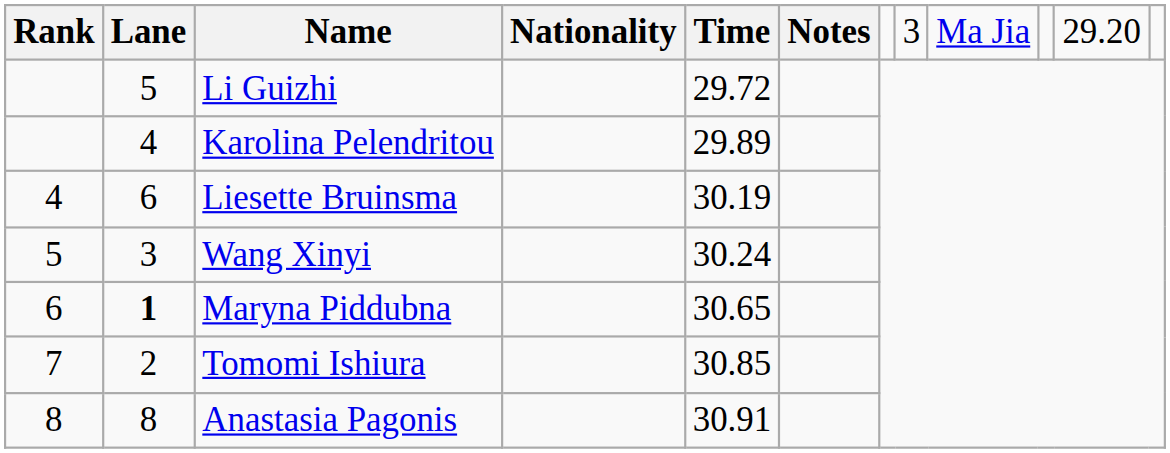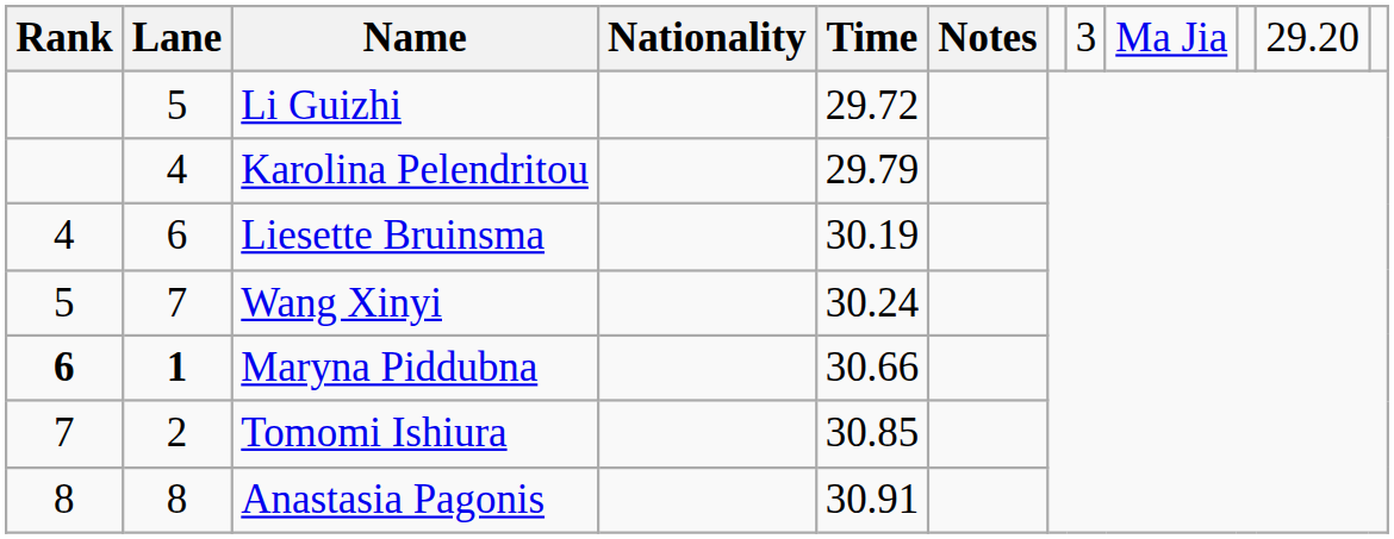 <table class="wikitable sortable" style="text-align:center">
 <tr>
 <th>Rank</th>
 <th>Lane</th>
 <th>Name</th>
 <th>Nationality</th>
 <th>Time</th>
 <th>Notes</th>
 <td></td>
 <td>3</td>
 <td align=left><a href='#'>Ma Jia</a></td>
 <td align=left></td>
 <td>29.20</td>
 <td><strong></strong></td>
 </tr>
 <tr>
 <td></td>
 <td>5</td>
 <td align=left><a href='#'>Li Guizhi</a></td>
 <td align=left></td>
 <td>29.72</td>
 <td></td>
 </tr>
 <tr>
 <td></td>
 <td>4</td>
 <td align=left><a href='#'>Karolina Pelendritou</a></td>
 <td align=left></td>
-<td>29.89</td>
+<td>29.79</td>
 <td><strong></strong></td>
 </tr>
 <tr>
 <td>4</td>
 <td>6</td>
 <td align=left><a href='#'>Liesette Bruinsma</a></td>
 <td align=left></td>
 <td>30.19</td>
 <td></td>
 </tr>
 <tr>
 <td>5</td>
-<td>3</td>
+<td>7</td>
 <td align=left><a href='#'>Wang Xinyi</a></td>
 <td align=left></td>
 <td>30.24</td>
 <td></td>
 </tr>
 <tr>
-<td>6</td>
+<td><strong>6</strong></td>
 <td><strong>1</strong></td>
 <td align=left><a href='#'>Maryna Piddubna</a></td>
 <td align=left></td>
-<td>30.65</td>
+<td>30.66</td>
 <td></td>
 </tr>
 <tr>
 <td>7</td>
 <td>2</td>
 <td align=left><a href='#'>Tomomi Ishiura</a></td>
 <td align=left></td>
 <td>30.85</td>
 <td></td>
 </tr>
 <tr>
 <td>8</td>
 <td>8</td>
 <td align=left><a href='#'>Anastasia Pagonis</a></td>
 <td align=left></td>
 <td>30.91</td>
 <td><strong></strong></td>
 </tr>
 </table>
